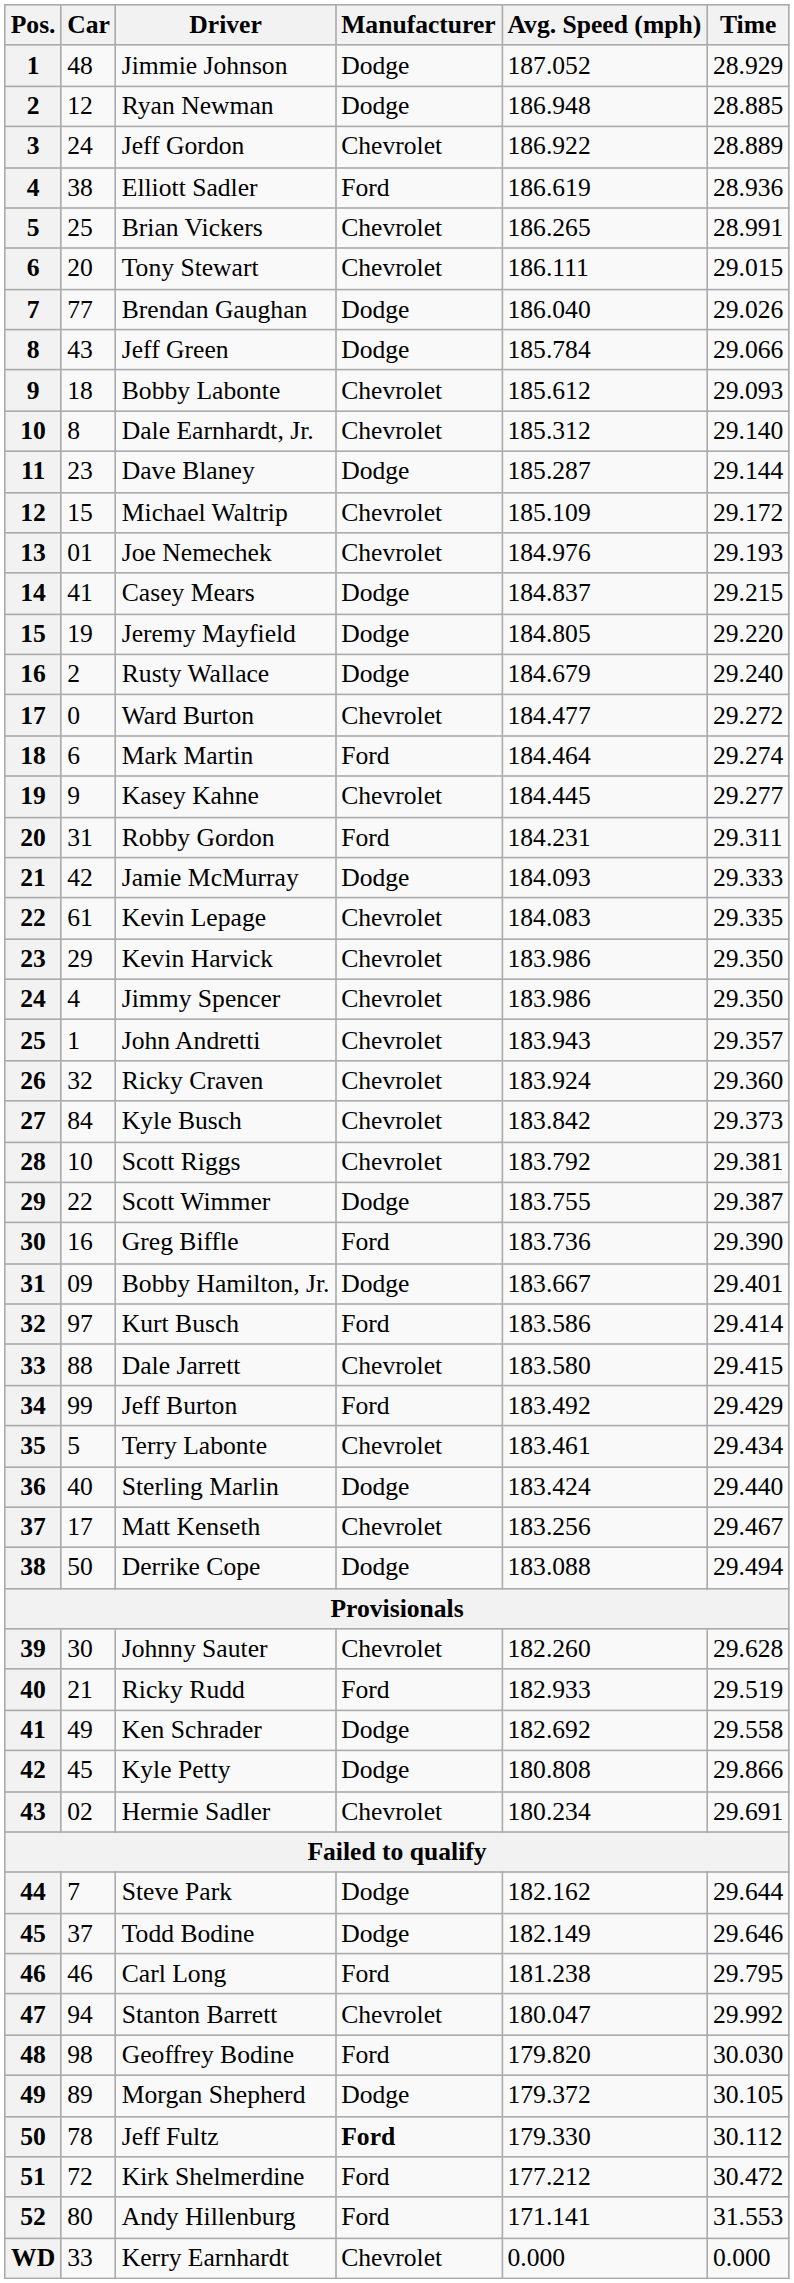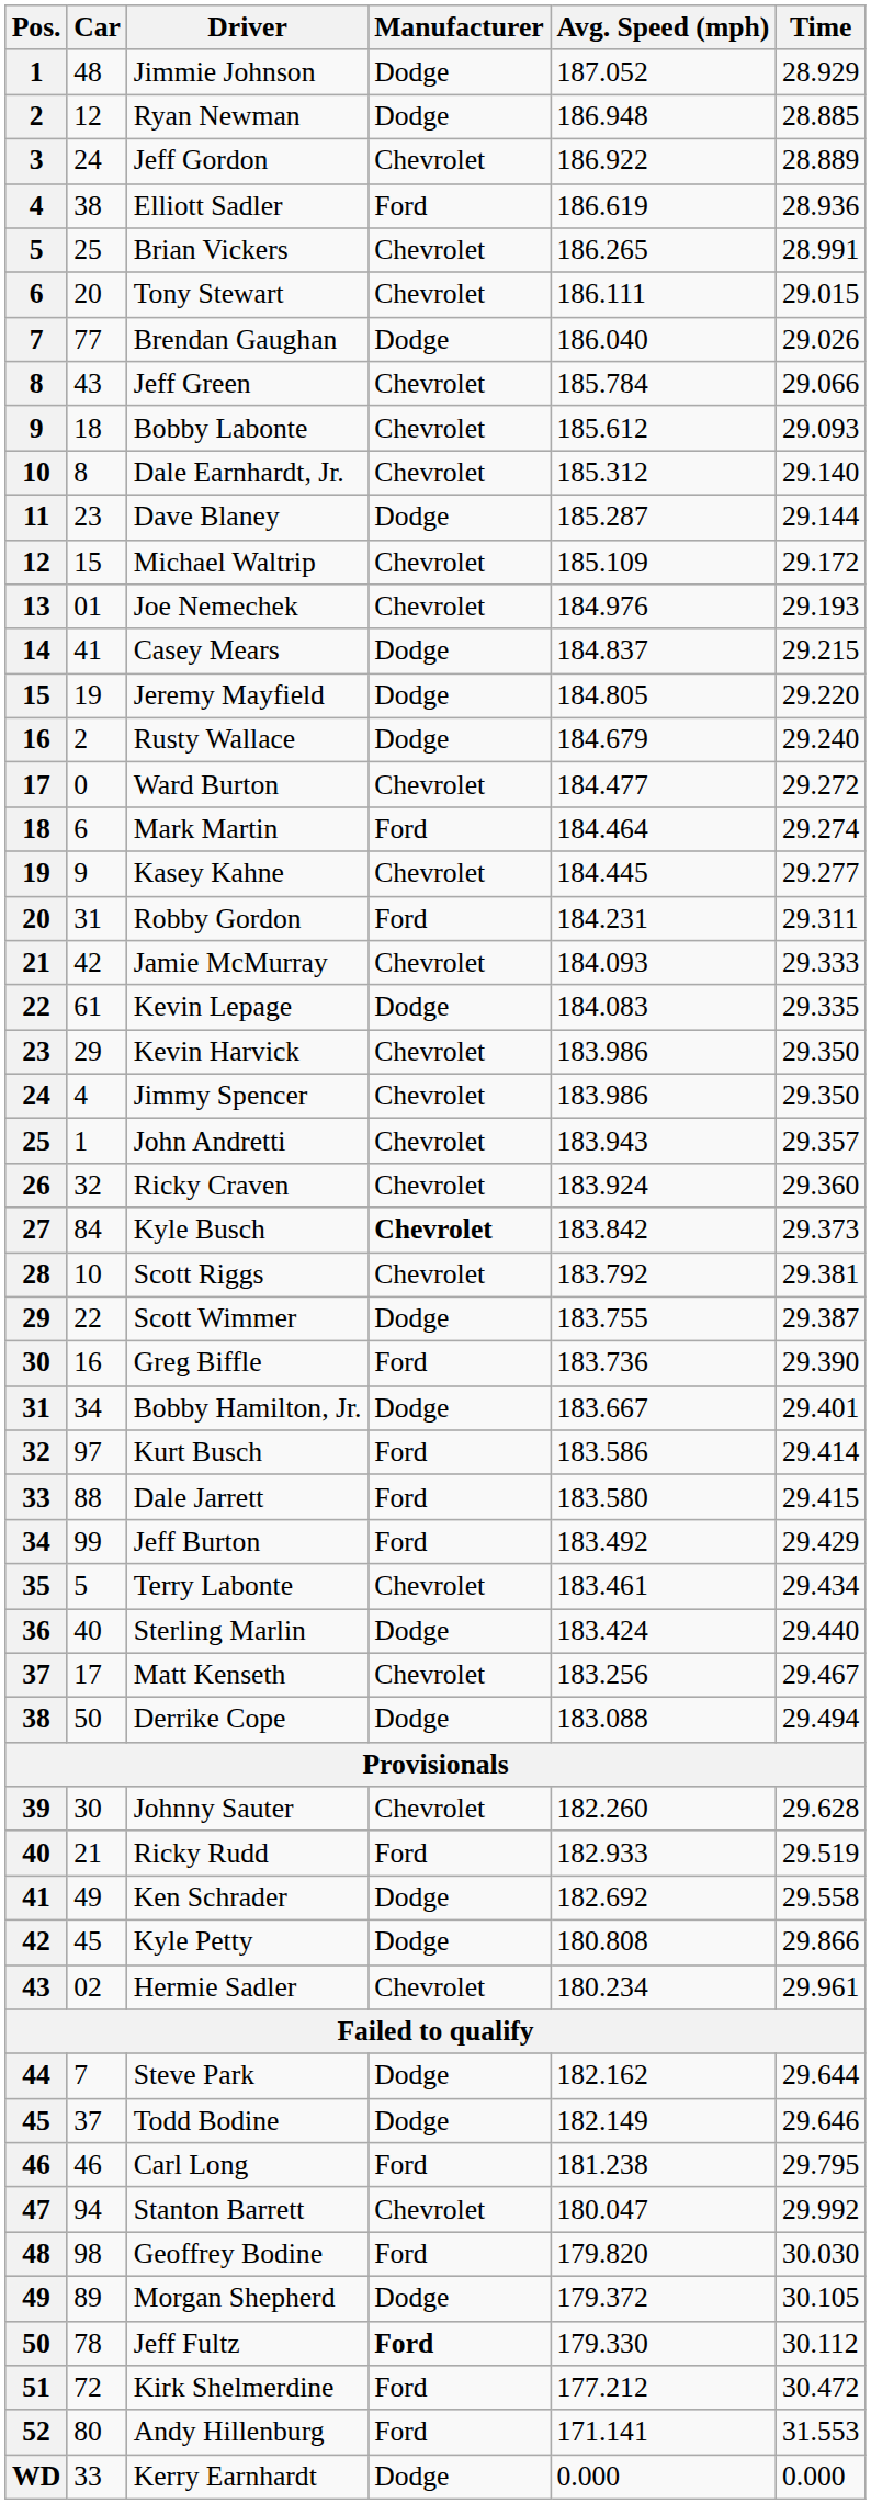 <table class="wikitable">
 <tr>
 <th>Pos.</th>
 <th>Car</th>
 <th>Driver</th>
 <th>Manufacturer</th>
 <th>Avg. Speed (mph)</th>
 <th>Time</th>
 </tr>
 <tr>
 <th>1</th>
 <td>48</td>
 <td>Jimmie Johnson</td>
 <td>Dodge</td>
 <td>187.052</td>
 <td>28.929</td>
 </tr>
 <tr>
 <th>2</th>
 <td>12</td>
 <td>Ryan Newman</td>
 <td>Dodge</td>
 <td>186.948</td>
 <td>28.885</td>
 </tr>
 <tr>
 <th>3</th>
 <td>24</td>
 <td>Jeff Gordon</td>
 <td>Chevrolet</td>
 <td>186.922</td>
 <td>28.889</td>
 </tr>
 <tr>
 <th>4</th>
 <td>38</td>
 <td>Elliott Sadler</td>
 <td>Ford</td>
 <td>186.619</td>
 <td>28.936</td>
 </tr>
 <tr>
 <th>5</th>
 <td>25</td>
 <td>Brian Vickers</td>
 <td>Chevrolet</td>
 <td>186.265</td>
 <td>28.991</td>
 </tr>
 <tr>
 <th>6</th>
 <td>20</td>
 <td>Tony Stewart</td>
 <td>Chevrolet</td>
 <td>186.111</td>
 <td>29.015</td>
 </tr>
 <tr>
 <th>7</th>
 <td>77</td>
 <td>Brendan Gaughan</td>
 <td>Dodge</td>
 <td>186.040</td>
 <td>29.026</td>
 </tr>
 <tr>
 <th>8</th>
 <td>43</td>
 <td>Jeff Green</td>
-<td>Dodge</td>
+<td>Chevrolet</td>
 <td>185.784</td>
 <td>29.066</td>
 </tr>
 <tr>
 <th>9</th>
 <td>18</td>
 <td>Bobby Labonte</td>
 <td>Chevrolet</td>
 <td>185.612</td>
 <td>29.093</td>
 </tr>
 <tr>
 <th>10</th>
 <td>8</td>
 <td>Dale Earnhardt, Jr.</td>
 <td>Chevrolet</td>
 <td>185.312</td>
 <td>29.140</td>
 </tr>
 <tr>
 <th>11</th>
 <td>23</td>
 <td>Dave Blaney</td>
 <td>Dodge</td>
 <td>185.287</td>
 <td>29.144</td>
 </tr>
 <tr>
 <th>12</th>
 <td>15</td>
 <td>Michael Waltrip</td>
 <td>Chevrolet</td>
 <td>185.109</td>
 <td>29.172</td>
 </tr>
 <tr>
 <th>13</th>
 <td>01</td>
 <td>Joe Nemechek</td>
 <td>Chevrolet</td>
 <td>184.976</td>
 <td>29.193</td>
 </tr>
 <tr>
 <th>14</th>
 <td>41</td>
 <td>Casey Mears</td>
 <td>Dodge</td>
 <td>184.837</td>
 <td>29.215</td>
 </tr>
 <tr>
 <th>15</th>
 <td>19</td>
 <td>Jeremy Mayfield</td>
 <td>Dodge</td>
 <td>184.805</td>
 <td>29.220</td>
 </tr>
 <tr>
 <th>16</th>
 <td>2</td>
 <td>Rusty Wallace</td>
 <td>Dodge</td>
 <td>184.679</td>
 <td>29.240</td>
 </tr>
 <tr>
 <th>17</th>
 <td>0</td>
 <td>Ward Burton</td>
 <td>Chevrolet</td>
 <td>184.477</td>
 <td>29.272</td>
 </tr>
 <tr>
 <th>18</th>
 <td>6</td>
 <td>Mark Martin</td>
 <td>Ford</td>
 <td>184.464</td>
 <td>29.274</td>
 </tr>
 <tr>
 <th>19</th>
 <td>9</td>
 <td>Kasey Kahne</td>
 <td>Chevrolet</td>
 <td>184.445</td>
 <td>29.277</td>
 </tr>
 <tr>
 <th>20</th>
 <td>31</td>
 <td>Robby Gordon</td>
 <td>Ford</td>
 <td>184.231</td>
 <td>29.311</td>
 </tr>
 <tr>
 <th>21</th>
 <td>42</td>
 <td>Jamie McMurray</td>
-<td>Dodge</td>
+<td>Chevrolet</td>
 <td>184.093</td>
 <td>29.333</td>
 </tr>
 <tr>
 <th>22</th>
 <td>61</td>
 <td>Kevin Lepage</td>
-<td>Chevrolet</td>
+<td>Dodge</td>
 <td>184.083</td>
 <td>29.335</td>
 </tr>
 <tr>
 <th>23</th>
 <td>29</td>
 <td>Kevin Harvick</td>
 <td>Chevrolet</td>
 <td>183.986</td>
 <td>29.350</td>
 </tr>
 <tr>
 <th>24</th>
 <td>4</td>
 <td>Jimmy Spencer</td>
 <td>Chevrolet</td>
 <td>183.986</td>
 <td>29.350</td>
 </tr>
 <tr>
 <th>25</th>
 <td>1</td>
 <td>John Andretti</td>
 <td>Chevrolet</td>
 <td>183.943</td>
 <td>29.357</td>
 </tr>
 <tr>
 <th>26</th>
 <td>32</td>
 <td>Ricky Craven</td>
 <td>Chevrolet</td>
 <td>183.924</td>
 <td>29.360</td>
 </tr>
 <tr>
 <th>27</th>
 <td>84</td>
 <td>Kyle Busch</td>
-<td>Chevrolet</td>
+<td><strong>Chevrolet</strong></td>
 <td>183.842</td>
 <td>29.373</td>
 </tr>
 <tr>
 <th>28</th>
 <td>10</td>
 <td>Scott Riggs</td>
 <td>Chevrolet</td>
 <td>183.792</td>
 <td>29.381</td>
 </tr>
 <tr>
 <th>29</th>
 <td>22</td>
 <td>Scott Wimmer</td>
 <td>Dodge</td>
 <td>183.755</td>
 <td>29.387</td>
 </tr>
 <tr>
 <th>30</th>
 <td>16</td>
 <td>Greg Biffle</td>
 <td>Ford</td>
 <td>183.736</td>
 <td>29.390</td>
 </tr>
 <tr>
 <th>31</th>
-<td>09</td>
+<td>34</td>
 <td>Bobby Hamilton, Jr.</td>
 <td>Dodge</td>
 <td>183.667</td>
 <td>29.401</td>
 </tr>
 <tr>
 <th>32</th>
 <td>97</td>
 <td>Kurt Busch</td>
 <td>Ford</td>
 <td>183.586</td>
 <td>29.414</td>
 </tr>
 <tr>
 <th>33</th>
 <td>88</td>
 <td>Dale Jarrett</td>
-<td>Chevrolet</td>
+<td>Ford</td>
 <td>183.580</td>
 <td>29.415</td>
 </tr>
 <tr>
 <th>34</th>
 <td>99</td>
 <td>Jeff Burton</td>
 <td>Ford</td>
 <td>183.492</td>
 <td>29.429</td>
 </tr>
 <tr>
 <th>35</th>
 <td>5</td>
 <td>Terry Labonte</td>
 <td>Chevrolet</td>
 <td>183.461</td>
 <td>29.434</td>
 </tr>
 <tr>
 <th>36</th>
 <td>40</td>
 <td>Sterling Marlin</td>
 <td>Dodge</td>
 <td>183.424</td>
 <td>29.440</td>
 </tr>
 <tr>
 <th>37</th>
 <td>17</td>
 <td>Matt Kenseth</td>
 <td>Chevrolet</td>
 <td>183.256</td>
 <td>29.467</td>
 </tr>
 <tr>
 <th>38</th>
 <td>50</td>
 <td>Derrike Cope</td>
 <td>Dodge</td>
 <td>183.088</td>
 <td>29.494</td>
 </tr>
 <tr>
 <th colspan="6">Provisionals</th>
 </tr>
 <tr>
 <th>39</th>
 <td>30</td>
 <td>Johnny Sauter</td>
 <td>Chevrolet</td>
 <td>182.260</td>
 <td>29.628</td>
 </tr>
 <tr>
 <th>40</th>
 <td>21</td>
 <td>Ricky Rudd</td>
 <td>Ford</td>
 <td>182.933</td>
 <td>29.519</td>
 </tr>
 <tr>
 <th>41</th>
 <td>49</td>
 <td>Ken Schrader</td>
 <td>Dodge</td>
 <td>182.692</td>
 <td>29.558</td>
 </tr>
 <tr>
 <th>42</th>
 <td>45</td>
 <td>Kyle Petty</td>
 <td>Dodge</td>
 <td>180.808</td>
 <td>29.866</td>
 </tr>
 <tr>
 <th>43</th>
 <td>02</td>
 <td>Hermie Sadler</td>
 <td>Chevrolet</td>
 <td>180.234</td>
-<td>29.691</td>
+<td>29.961</td>
 </tr>
 <tr>
 <th colspan="6">Failed to qualify</th>
 </tr>
 <tr>
 <th>44</th>
 <td>7</td>
 <td>Steve Park</td>
 <td>Dodge</td>
 <td>182.162</td>
 <td>29.644</td>
 </tr>
 <tr>
 <th>45</th>
 <td>37</td>
 <td>Todd Bodine</td>
 <td>Dodge</td>
 <td>182.149</td>
 <td>29.646</td>
 </tr>
 <tr>
 <th>46</th>
 <td>46</td>
 <td>Carl Long</td>
 <td>Ford</td>
 <td>181.238</td>
 <td>29.795</td>
 </tr>
 <tr>
 <th>47</th>
 <td>94</td>
 <td>Stanton Barrett</td>
 <td>Chevrolet</td>
 <td>180.047</td>
 <td>29.992</td>
 </tr>
 <tr>
 <th>48</th>
 <td>98</td>
 <td>Geoffrey Bodine</td>
 <td>Ford</td>
 <td>179.820</td>
 <td>30.030</td>
 </tr>
 <tr>
 <th>49</th>
 <td>89</td>
 <td>Morgan Shepherd</td>
 <td>Dodge</td>
 <td>179.372</td>
 <td>30.105</td>
 </tr>
 <tr>
 <th>50</th>
 <td>78</td>
 <td>Jeff Fultz</td>
 <td><strong>Ford</strong></td>
 <td>179.330</td>
 <td>30.112</td>
 </tr>
 <tr>
 <th>51</th>
 <td>72</td>
 <td>Kirk Shelmerdine</td>
 <td>Ford</td>
 <td>177.212</td>
 <td>30.472</td>
 </tr>
 <tr>
 <th>52</th>
 <td>80</td>
 <td>Andy Hillenburg</td>
 <td>Ford</td>
 <td>171.141</td>
 <td>31.553</td>
 </tr>
 <tr>
 <th>WD</th>
 <td>33</td>
 <td>Kerry Earnhardt</td>
-<td>Chevrolet</td>
+<td>Dodge</td>
 <td>0.000</td>
 <td>0.000</td>
 </tr>
 </table>
